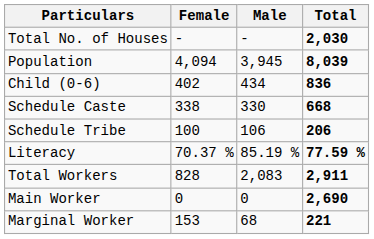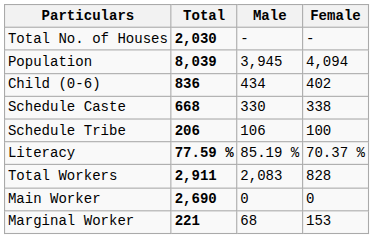 <table class="wikitable">
 <tr>
 <th>Particulars</th>
+<th>Total</th>
+<th>Male</th>
 <th>Female</th>
-<th>Male</th>
-<th>Total</th>
 </tr>
 <tr>
 <td>Total No. of Houses</td>
+<td><strong>2,030</strong></td>
 <td>-</td>
 <td>-</td>
-<td><strong>2,030</strong></td>
 </tr>
 <tr>
 <td>Population</td>
+<td><strong>8,039</strong></td>
+<td>3,945</td>
 <td>4,094</td>
-<td>3,945</td>
-<td><strong>8,039</strong></td>
 </tr>
 <tr>
 <td>Child (0-6)</td>
+<td><strong>836</strong></td>
+<td>434</td>
 <td>402</td>
-<td>434</td>
-<td><strong>836</strong></td>
 </tr>
 <tr>
 <td>Schedule Caste</td>
+<td><strong>668</strong></td>
+<td>330</td>
 <td>338</td>
-<td>330</td>
-<td><strong>668</strong></td>
 </tr>
 <tr>
 <td>Schedule Tribe</td>
+<td><strong>206</strong></td>
+<td>106</td>
 <td>100</td>
-<td>106</td>
-<td><strong>206</strong></td>
 </tr>
 <tr>
 <td>Literacy</td>
+<td><strong>77.59 %</strong></td>
+<td>85.19 %</td>
 <td>70.37 %</td>
-<td>85.19 %</td>
-<td><strong>77.59 %</strong></td>
 </tr>
 <tr>
 <td>Total Workers</td>
+<td><strong>2,911</strong></td>
+<td>2,083</td>
 <td>828</td>
-<td>2,083</td>
-<td><strong>2,911</strong></td>
 </tr>
 <tr>
 <td>Main Worker</td>
+<td><strong>2,690</strong></td>
 <td>0</td>
 <td>0</td>
-<td><strong>2,690</strong></td>
 </tr>
 <tr>
 <td>Marginal Worker</td>
+<td><strong>221</strong></td>
+<td>68</td>
 <td>153</td>
-<td>68</td>
-<td><strong>221</strong></td>
 </tr>
 </table>
